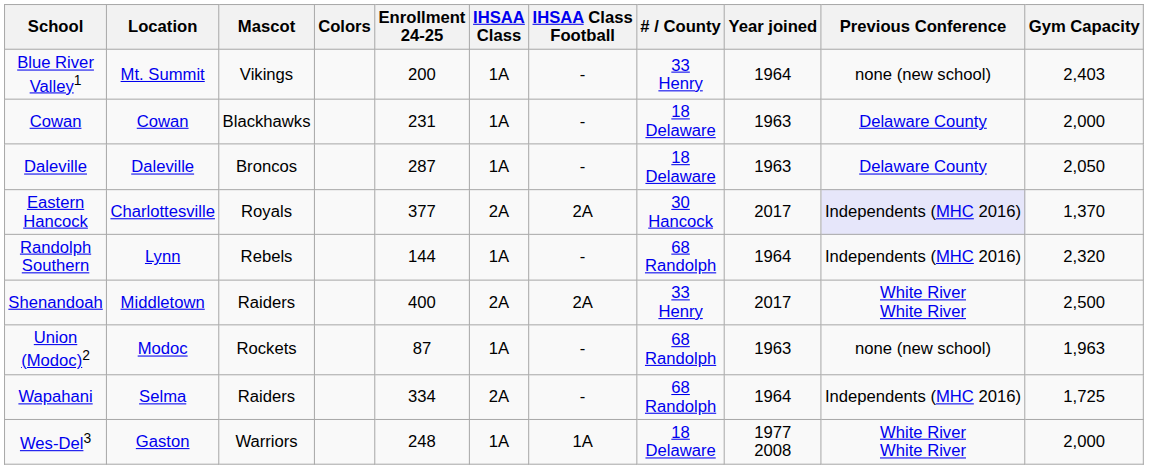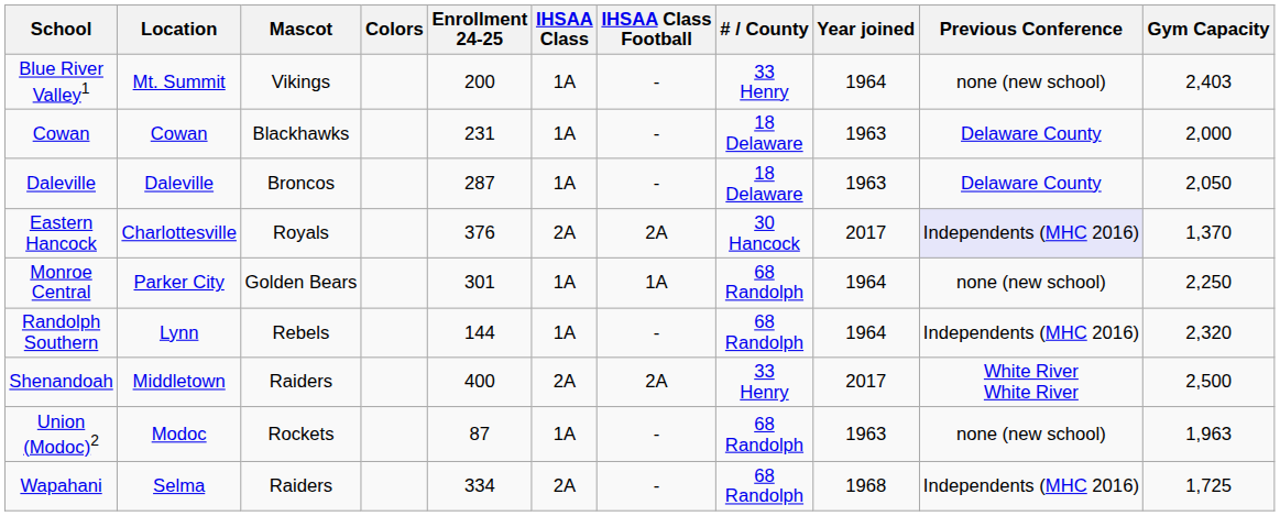 <table class="wikitable sortable" style="text-align:center">
 <tr>
 <th>School</th>
 <th class="unsortable">Location</th>
 <th class="unsortable">Mascot</th>
 <th class="unsortable">Colors</th>
 <th>Enrollment  <br> 24-25</th>
 <th class="unsortable"><a href='#'>IHSAA</a> <br> Class </th>
 <th class="unsortable"><a href='#'>IHSAA</a> Class <br> Football </th>
 <th class="unsortable"># / County</th>
 <th>Year joined</th>
 <th class="unsortable">Previous Conference</th>
 <th>Gym Capacity</th>
 </tr>
 <tr>
 <td><a href='#'>Blue River <br> Valley</a><sup>1</sup></td>
 <td><a href='#'>Mt. Summit</a></td>
 <td>Vikings</td>
 <td>  </td>
 <td>200</td>
 <td>1A</td>
 <td>-</td>
 <td><a href='#'>33 <br> Henry</a></td>
 <td>1964</td>
 <td>none (new school)</td>
 <td>2,403</td>
 </tr>
 <tr>
 <td><a href='#'>Cowan</a></td>
 <td><a href='#'>Cowan</a></td>
 <td>Blackhawks</td>
 <td>  </td>
 <td>231</td>
 <td>1A</td>
 <td>-</td>
 <td><a href='#'>18 <br> Delaware</a></td>
 <td>1963</td>
 <td><a href='#'>Delaware County</a></td>
 <td>2,000</td>
 </tr>
 <tr>
 <td><a href='#'>Daleville</a></td>
 <td><a href='#'>Daleville</a></td>
 <td>Broncos</td>
 <td>  </td>
 <td>287</td>
 <td>1A</td>
 <td>-</td>
 <td><a href='#'>18 <br> Delaware</a></td>
 <td>1963</td>
 <td><a href='#'>Delaware County</a></td>
 <td>2,050</td>
 </tr>
 <tr>
 <td><a href='#'>Eastern<br>Hancock</a></td>
 <td><a href='#'>Charlottesville</a></td>
 <td>Royals</td>
 <td> </td>
-<td>377</td>
+<td>376</td>
 <td>2A</td>
 <td>2A</td>
 <td><a href='#'>30 <br> Hancock</a></td>
 <td>2017</td>
 <td style="background: lavender;">Independents (<a href='#'>MHC</a> 2016)</td>
 <td>1,370</td>
+</tr>
+<tr>
+<td><a href='#'>Monroe <br> Central</a></td>
+<td><a href='#'>Parker City</a></td>
+<td>Golden Bears</td>
+<td>  </td>
+<td>301</td>
+<td>1A</td>
+<td>1A</td>
+<td><a href='#'>68 <br> Randolph</a></td>
+<td>1964</td>
+<td>none (new school)</td>
+<td>2,250</td>
 </tr>
 <tr>
 <td><a href='#'>Randolph <br> Southern</a></td>
 <td><a href='#'>Lynn</a></td>
 <td>Rebels</td>
 <td>  </td>
 <td>144</td>
 <td>1A</td>
 <td>-</td>
 <td><a href='#'>68 <br> Randolph</a></td>
 <td>1964</td>
 <td>Independents (<a href='#'>MHC</a> 2016)</td>
 <td>2,320</td>
 </tr>
 <tr>
 <td><a href='#'>Shenandoah</a></td>
 <td><a href='#'>Middletown</a></td>
 <td>Raiders</td>
 <td> </td>
 <td>400</td>
 <td>2A</td>
 <td>2A</td>
 <td><a href='#'>33 <br> Henry</a></td>
 <td>2017</td>
 <td><a href='#'>White River</a><br><a href='#'>White River</a></td>
 <td>2,500</td>
 </tr>
 <tr>
 <td><a href='#'>Union <br> (Modoc)</a><sup>2</sup></td>
 <td><a href='#'>Modoc</a></td>
 <td>Rockets</td>
 <td>  </td>
 <td>87</td>
 <td>1A</td>
 <td>-</td>
 <td><a href='#'>68 <br> Randolph</a></td>
 <td>1963</td>
 <td>none (new school)</td>
 <td>1,963</td>
 </tr>
 <tr>
 <td><a href='#'>Wapahani</a></td>
 <td><a href='#'>Selma</a></td>
 <td>Raiders</td>
 <td>  </td>
 <td>334</td>
 <td>2A</td>
 <td>-</td>
 <td><a href='#'>68 <br> Randolph</a></td>
-<td>1964</td>
+<td>1968</td>
 <td>Independents (<a href='#'>MHC</a> 2016)</td>
 <td>1,725</td>
 </tr>
-<tr>
-<td><a href='#'>Wes-Del</a><sup>3</sup></td>
-<td><a href='#'>Gaston</a></td>
-<td>Warriors</td>
-<td> </td>
-<td>248</td>
-<td>1A</td>
-<td>1A</td>
-<td><a href='#'>18 <br> Delaware</a></td>
-<td>1977<br>2008</td>
-<td><a href='#'>White River</a><br><a href='#'>White River</a></td>
-<td>2,000</td>
-</tr>
 </table>
